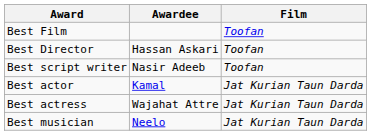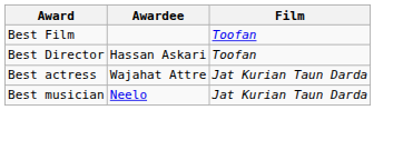 <table class="wikitable">
 <tr>
 <th>Award</th>
 <th>Awardee</th>
 <th>Film</th>
 </tr>
 <tr>
 <td>Best Film</td>
 <td></td>
 <td><em><a href='#'>Toofan</a></em></td>
 </tr>
 <tr>
 <td>Best Director</td>
 <td>Hassan Askari</td>
 <td><em>Toofan</em></td>
 </tr>
 <tr>
-<td>Best script writer</td>
-<td>Nasir Adeeb</td>
-<td><em>Toofan</em></td>
-</tr>
-<tr>
-<td>Best actor</td>
-<td><a href='#'>Kamal</a></td>
-<td><em>Jat Kurian Taun Darda</em></td>
-</tr>
-<tr>
 <td>Best actress</td>
 <td>Wajahat Attre</td>
 <td><em>Jat Kurian Taun Darda</em></td>
 </tr>
 <tr>
 <td>Best musician</td>
 <td><a href='#'>Neelo</a></td>
 <td><em>Jat Kurian Taun Darda</em></td>
 </tr>
 </table>
